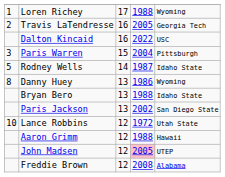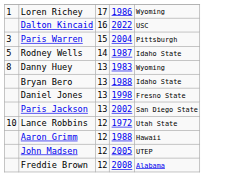 <table class="wikitable">
 <tr>
 </tr>
 <tr>
 <td>1</td>
 <td>Loren Richey</td>
 <td>17</td>
-<td><a href='#'>1988</a></td>
+<td><a href='#'>1986</a></td>
 <td style="font-size:80%;">Wyoming</td>
-</tr>
-<tr>
-<td>2</td>
-<td>Travis LaTendresse</td>
-<td>16</td>
-<td><a href='#'>2005</a></td>
-<td style="font-size:80%;">Georgia Tech</td>
 </tr>
 <tr>
 <td></td>
 <td><a href='#'>Dalton Kincaid</a></td>
 <td>16</td>
 <td><a href='#'>2022</a></td>
 <td style="font-size:80%;">USC</td>
 </tr>
 <tr>
 <td>3</td>
 <td><a href='#'>Paris Warren</a></td>
 <td>15</td>
 <td><a href='#'>2004</a></td>
 <td style="font-size:80%;">Pittsburgh</td>
 </tr>
 <tr>
 <td>5</td>
 <td>Rodney Wells</td>
 <td>14</td>
 <td><a href='#'>1987</a></td>
 <td style="font-size:80%;">Idaho State</td>
 </tr>
 <tr>
 <td>8</td>
 <td>Danny Huey</td>
 <td>13</td>
-<td><a href='#'>1986</a></td>
+<td><a href='#'>1983</a></td>
 <td style="font-size:80%;">Wyoming</td>
 </tr>
 <tr>
 <td></td>
 <td>Bryan Bero</td>
 <td>13</td>
 <td><a href='#'>1988</a></td>
 <td style="font-size:80%;">Idaho State</td>
+</tr>
+<tr>
+<td></td>
+<td>Daniel Jones</td>
+<td>13</td>
+<td><a href='#'>1998</a></td>
+<td style="font-size:80%;">Fresno State</td>
 </tr>
 <tr>
 <td></td>
 <td><a href='#'>Paris Jackson</a></td>
 <td>13</td>
 <td><a href='#'>2002</a></td>
 <td style="font-size:80%;">San Diego State</td>
 </tr>
 <tr>
 <td>10</td>
 <td>Lance Robbins</td>
 <td>12</td>
 <td><a href='#'>1972</a></td>
 <td style="font-size:80%;">Utah State</td>
 </tr>
 <tr>
 <td></td>
 <td><a href='#'>Aaron Grimm</a></td>
 <td>12</td>
 <td><a href='#'>1988</a></td>
 <td style="font-size:80%;">Hawaii</td>
 </tr>
 <tr>
 <td></td>
 <td><a href='#'>John Madsen</a></td>
 <td>12</td>
-<td style="background: pink;"><a href='#'>2005</a></td>
+<td><a href='#'>2005</a></td>
 <td style="font-size:80%;">UTEP</td>
 </tr>
 <tr>
 <td></td>
 <td>Freddie Brown</td>
 <td>12</td>
 <td><a href='#'>2008</a></td>
 <td style="font-size:80%;"><a href='#'>Alabama</a></td>
 </tr>
 </table>
